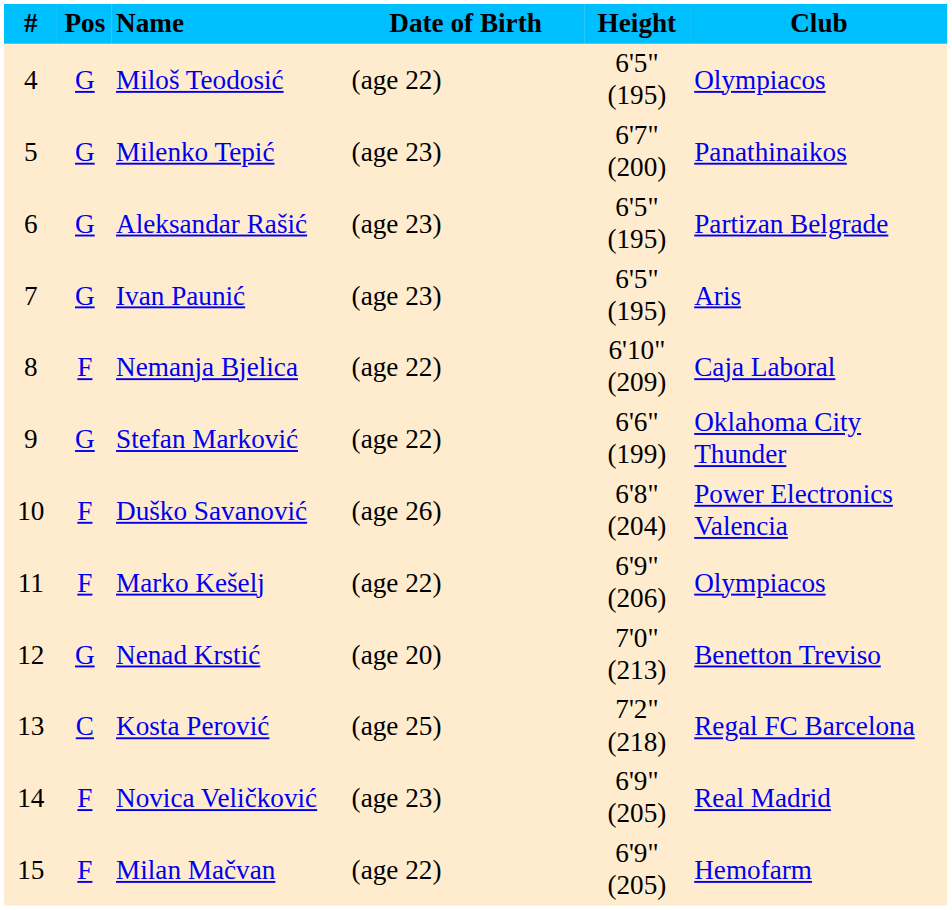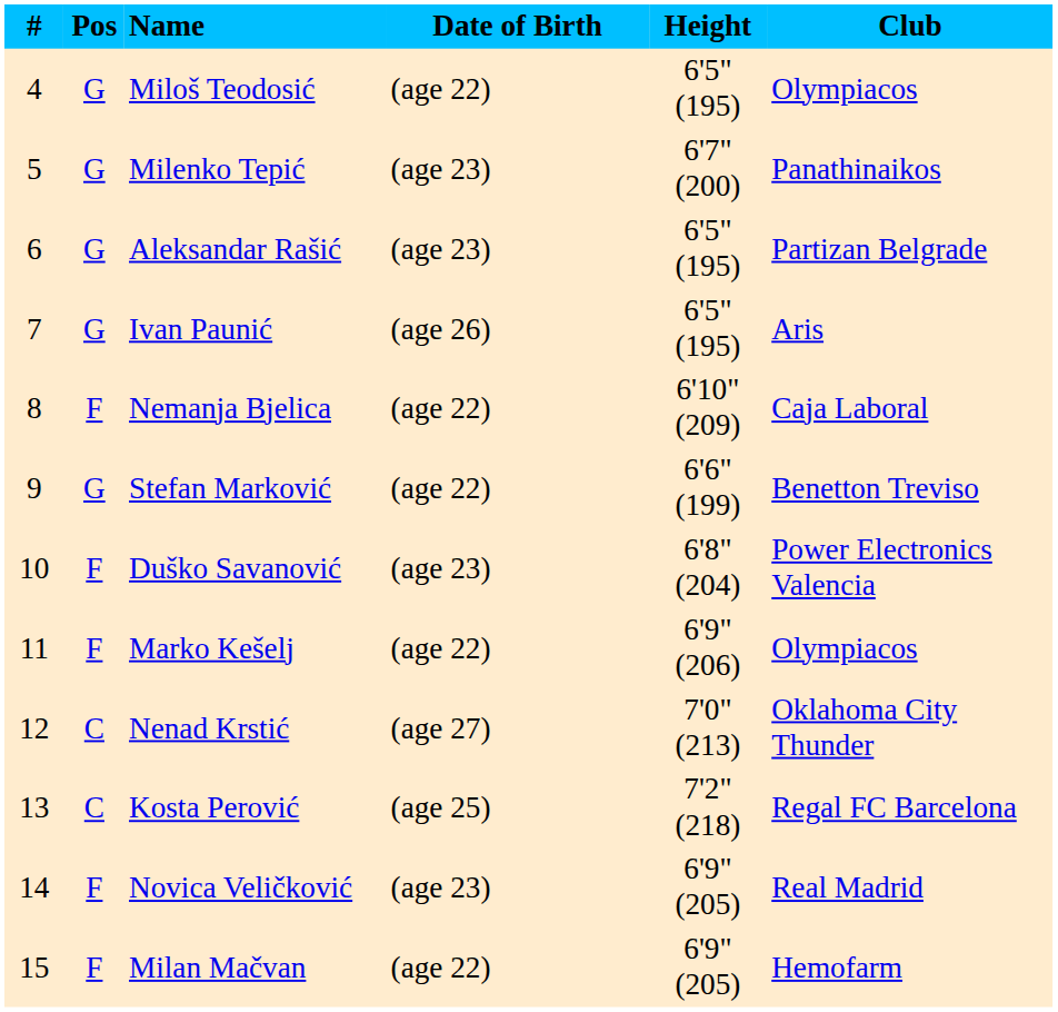 <table border=0 cellpadding=2 cellspacing=0  |- bgcolor=#FFECCE style="text-align:center; font-size:90%;" width=80%>
 <tr bgcolor=#00BFFF>
 <th width=5%>#</th>
 <th width=5%>Pos</th>
 <th width=22% align=left>Name</th>
 <th width=22%>Date of Birth</th>
 <th width=10%>Height</th>
 <th width=24%>Club</th>
 </tr>
 <tr>
 <td>4</td>
 <td><a href='#'>G</a></td>
 <td align=left><a href='#'>Miloš Teodosić</a></td>
 <td align=left> (age 22)</td>
 <td>6'5" (195)</td>
 <td align=left> <a href='#'>Olympiacos</a></td>
 </tr>
 <tr>
 <td>5</td>
 <td><a href='#'>G</a></td>
 <td align=left><a href='#'>Milenko Tepić</a></td>
 <td align=left> (age 23)</td>
 <td>6'7" (200)</td>
 <td align=left> <a href='#'>Panathinaikos</a></td>
 </tr>
 <tr>
 <td>6</td>
 <td><a href='#'>G</a></td>
 <td align=left><a href='#'>Aleksandar Rašić</a></td>
 <td align=left> (age 23)</td>
 <td>6'5" (195)</td>
 <td align=left> <a href='#'>Partizan Belgrade</a></td>
 </tr>
 <tr>
 <td>7</td>
 <td><a href='#'>G</a></td>
 <td align=left><a href='#'>Ivan Paunić</a></td>
-<td align=left> (age 23)</td>
+<td align=left> (age 26)</td>
 <td>6'5" (195)</td>
 <td align=left> <a href='#'>Aris</a></td>
 </tr>
 <tr>
 <td>8</td>
 <td><a href='#'>F</a></td>
 <td align=left><a href='#'>Nemanja Bjelica</a></td>
 <td align=left> (age 22)</td>
 <td>6'10" (209)</td>
 <td align=left> <a href='#'>Caja Laboral</a></td>
 </tr>
 <tr>
 <td>9</td>
 <td><a href='#'>G</a></td>
 <td align=left><a href='#'>Stefan Marković</a></td>
 <td align=left> (age 22)</td>
 <td>6'6" (199)</td>
-<td align=left>  <a href='#'>Oklahoma City Thunder</a></td>
+<td align=left> <a href='#'>Benetton Treviso</a></td>
 </tr>
 <tr>
 <td>10</td>
 <td><a href='#'>F</a></td>
 <td align=left><a href='#'>Duško Savanović</a></td>
-<td align=left> (age 26)</td>
+<td align=left> (age 23)</td>
 <td>6'8" (204)</td>
 <td align=left> <a href='#'>Power Electronics Valencia</a></td>
 </tr>
 <tr>
 <td>11</td>
 <td><a href='#'>F</a></td>
 <td align=left><a href='#'>Marko Kešelj</a></td>
 <td align=left> (age 22)</td>
 <td>6'9" (206)</td>
 <td align=left> <a href='#'>Olympiacos</a></td>
 </tr>
 <tr>
 <td>12</td>
-<td><a href='#'>G</a></td>
+<td><a href='#'>C</a></td>
 <td align=left><a href='#'>Nenad Krstić</a></td>
-<td align=left> (age 20)</td>
+<td align=left> (age 27)</td>
 <td>7'0" (213)</td>
-<td align=left> <a href='#'>Benetton Treviso</a></td>
+<td align=left>  <a href='#'>Oklahoma City Thunder</a></td>
 </tr>
 <tr>
 <td>13</td>
 <td><a href='#'>C</a></td>
 <td align=left><a href='#'>Kosta Perović</a></td>
 <td align=left> (age 25)</td>
 <td>7'2" (218)</td>
 <td align=left> <a href='#'>Regal FC Barcelona</a></td>
 </tr>
 <tr>
 <td>14</td>
 <td><a href='#'>F</a></td>
 <td align=left><a href='#'>Novica Veličković</a></td>
 <td align=left> (age 23)</td>
 <td>6'9" (205)</td>
 <td align=left> <a href='#'>Real Madrid</a></td>
 </tr>
 <tr>
 <td>15</td>
 <td><a href='#'>F</a></td>
 <td align=left><a href='#'>Milan Mačvan</a></td>
 <td align=left> (age 22)</td>
 <td>6'9" (205)</td>
 <td align=left> <a href='#'>Hemofarm</a></td>
 </tr>
 </table>
